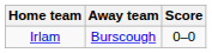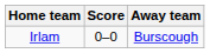 <table class="wikitable" style="text-align: center">
 <tr>
 <th>Home team</th>
+<th>Score</th>
 <th>Away team</th>
-<th>Score</th>
 </tr>
 <tr>
 <td><a href='#'>Irlam</a></td>
+<td>0–0</td>
 <td><a href='#'>Burscough</a></td>
-<td>0–0</td>
 </tr>
 </table>
